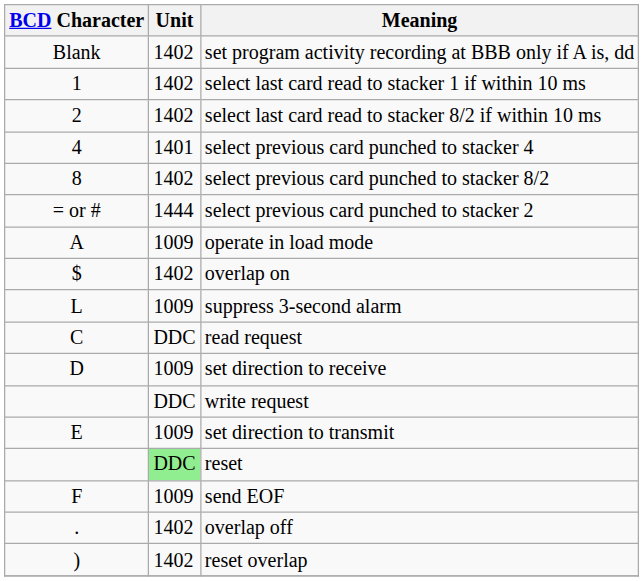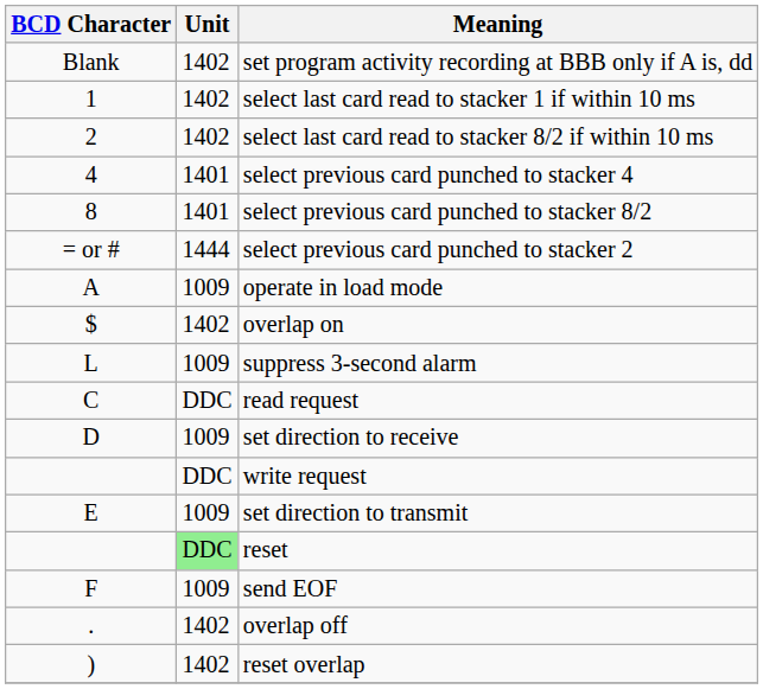 <table class="wikitable">
 <tr>
 <th><a href='#'>BCD</a> Character</th>
 <th>Unit</th>
 <th>Meaning</th>
 </tr>
 <tr>
 <td align="center">Blank</td>
 <td>1402</td>
 <td>set program activity recording at BBB only if A is, dd</td>
 </tr>
 <tr>
 <td align="center">1</td>
 <td>1402</td>
 <td>select last card read to stacker 1 if within 10 ms</td>
 </tr>
 <tr>
 <td align="center">2</td>
 <td>1402</td>
 <td>select last card read to stacker 8/2 if within 10 ms</td>
 </tr>
 <tr>
 <td align="center">4</td>
 <td>1401</td>
 <td>select previous card punched to stacker 4</td>
 </tr>
 <tr>
 <td align="center">8</td>
-<td>1402</td>
+<td>1401</td>
 <td>select previous card punched to stacker 8/2</td>
 </tr>
 <tr>
 <td align="center">= or #</td>
 <td>1444</td>
 <td>select previous card punched to stacker 2</td>
 </tr>
 <tr>
 <td align="center">A</td>
 <td>1009</td>
 <td>operate in load mode</td>
 </tr>
 <tr>
 <td align="center">$</td>
 <td>1402</td>
 <td>overlap on</td>
 </tr>
 <tr>
 <td align="center">L</td>
 <td>1009</td>
 <td>suppress 3-second alarm</td>
 </tr>
 <tr>
 <td align="center">C</td>
 <td>DDC</td>
 <td>read request</td>
 </tr>
 <tr>
 <td align="center">D</td>
 <td>1009</td>
 <td>set direction to receive</td>
 </tr>
 <tr>
 <td> </td>
 <td>DDC</td>
 <td>write request</td>
 </tr>
 <tr>
 <td align="center">E</td>
 <td>1009</td>
 <td>set direction to transmit</td>
 </tr>
 <tr>
 <td> </td>
 <td style="background: lightgreen;">DDC</td>
 <td>reset</td>
 </tr>
 <tr>
 <td align="center">F</td>
 <td>1009</td>
 <td>send EOF</td>
 </tr>
 <tr>
 <td align="center">.</td>
 <td>1402</td>
 <td>overlap off</td>
 </tr>
 <tr>
 <td align="center">)</td>
 <td>1402</td>
 <td>reset overlap</td>
 </tr>
 <tr>
 </tr>
 </table>
